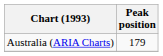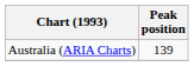 <table class="wikitable plainrowheaders sortable" border="1">
 <tr>
 <th scope="col">Chart (1993)</th>
 <th scope="col">Peak<br>position</th>
 </tr>
 <tr>
 <td>Australia (<a href='#'>ARIA Charts</a>)</td>
-<td align="center">179</td>
+<td align="center">139</td>
 </tr>
 <tr>
 </tr>
 </table>
